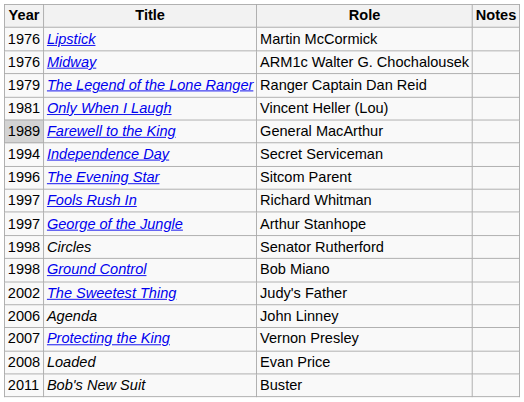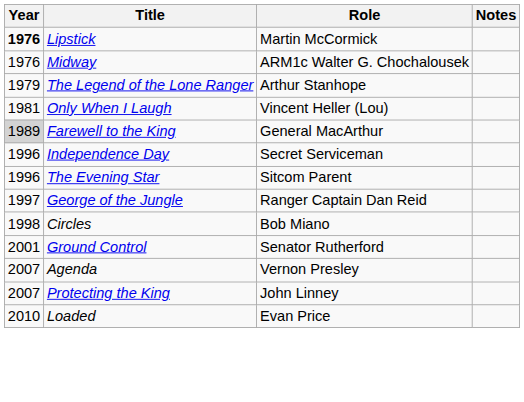 <table class="wikitable">
 <tr>
 <th>Year</th>
 <th>Title</th>
 <th>Role</th>
 <th>Notes</th>
 </tr>
 <tr>
-<td>1976</td>
+<td><strong>1976</strong></td>
 <td><em><a href='#'>Lipstick</a></em></td>
 <td>Martin McCormick</td>
 <td></td>
 </tr>
 <tr>
 <td>1976</td>
 <td><em><a href='#'>Midway</a></em></td>
 <td>ARM1c Walter G. Chochalousek</td>
 <td></td>
 </tr>
 <tr>
 <td>1979</td>
 <td><em><a href='#'>The Legend of the Lone Ranger</a></em></td>
-<td>Ranger Captain Dan Reid</td>
+<td>Arthur Stanhope</td>
 <td></td>
 </tr>
 <tr>
 <td>1981</td>
 <td><em><a href='#'>Only When I Laugh</a></em></td>
 <td>Vincent Heller (Lou)</td>
 <td></td>
 </tr>
 <tr>
 <td style="background: lightgrey;">1989</td>
 <td><em><a href='#'>Farewell to the King</a></em></td>
 <td>General MacArthur</td>
 <td></td>
 </tr>
 <tr>
-<td>1994</td>
+<td>1996</td>
 <td><em><a href='#'>Independence Day</a></em></td>
 <td>Secret Serviceman</td>
 <td></td>
 </tr>
 <tr>
 <td>1996</td>
 <td><em><a href='#'>The Evening Star</a></em></td>
 <td>Sitcom Parent</td>
 <td></td>
 </tr>
 <tr>
 <td>1997</td>
-<td><em><a href='#'>Fools Rush In</a></em></td>
-<td>Richard Whitman</td>
-<td></td>
-</tr>
-<tr>
-<td>1997</td>
 <td><em><a href='#'>George of the Jungle</a></em></td>
-<td>Arthur Stanhope</td>
+<td>Ranger Captain Dan Reid</td>
 <td></td>
 </tr>
 <tr>
 <td>1998</td>
 <td><em>Circles</em></td>
+<td>Bob Miano</td>
+<td></td>
+</tr>
+<tr>
+<td>2001</td>
+<td><em><a href='#'>Ground Control</a></em></td>
 <td>Senator Rutherford</td>
 <td></td>
 </tr>
 <tr>
-<td>1998</td>
-<td><em><a href='#'>Ground Control</a></em></td>
-<td>Bob Miano</td>
-<td></td>
-</tr>
-<tr>
-<td>2002</td>
-<td><em><a href='#'>The Sweetest Thing</a></em></td>
-<td>Judy's Father</td>
-<td></td>
-</tr>
-<tr>
-<td>2006</td>
+<td>2007</td>
 <td><em>Agenda</em></td>
-<td>John Linney</td>
+<td>Vernon Presley</td>
 <td></td>
 </tr>
 <tr>
 <td>2007</td>
 <td><em><a href='#'>Protecting the King</a></em></td>
-<td>Vernon Presley</td>
+<td>John Linney</td>
 <td></td>
 </tr>
 <tr>
-<td>2008</td>
+<td>2010</td>
 <td><em>Loaded</em></td>
 <td>Evan Price</td>
 <td></td>
 </tr>
-<tr>
-<td>2011</td>
-<td><em>Bob's New Suit</em></td>
-<td>Buster</td>
-<td></td>
-</tr>
 </table>
